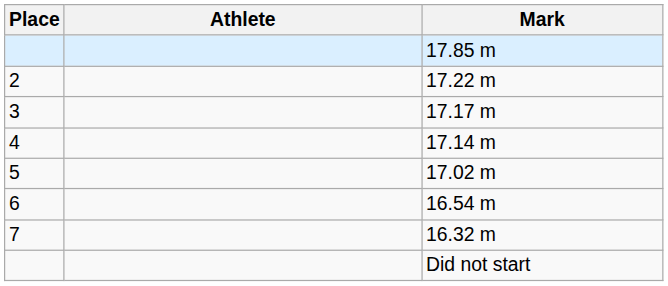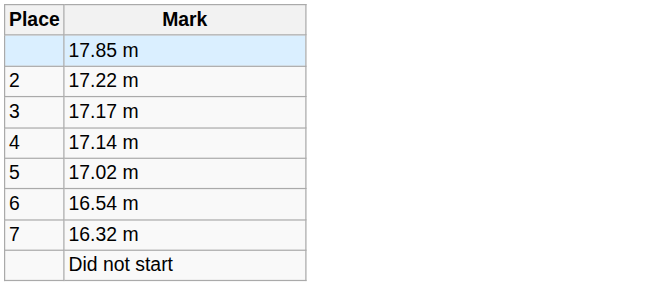 <table class=wikitable>
 <tr>
 <th>Place</th>
-<th style="width:18em">Athlete</th>
 <th style="width:12em">Mark</th>
 </tr>
 <tr style="background:#daefff;">
-<td></td>
 <td></td>
 <td>17.85 m </td>
 </tr>
 <tr>
 <td>2</td>
-<td></td>
 <td>17.22 m </td>
 </tr>
 <tr>
 <td>3</td>
-<td></td>
 <td>17.17 m </td>
 </tr>
 <tr>
 <td>4</td>
-<td></td>
 <td>17.14 m </td>
 </tr>
 <tr>
 <td>5</td>
-<td></td>
 <td>17.02 m </td>
 </tr>
 <tr>
 <td>6</td>
-<td></td>
 <td>16.54 m </td>
 </tr>
 <tr>
 <td>7</td>
-<td></td>
 <td>16.32 m </td>
 </tr>
 <tr>
 <td></td>
-<td></td>
 <td>Did not start</td>
 </tr>
 </table>
